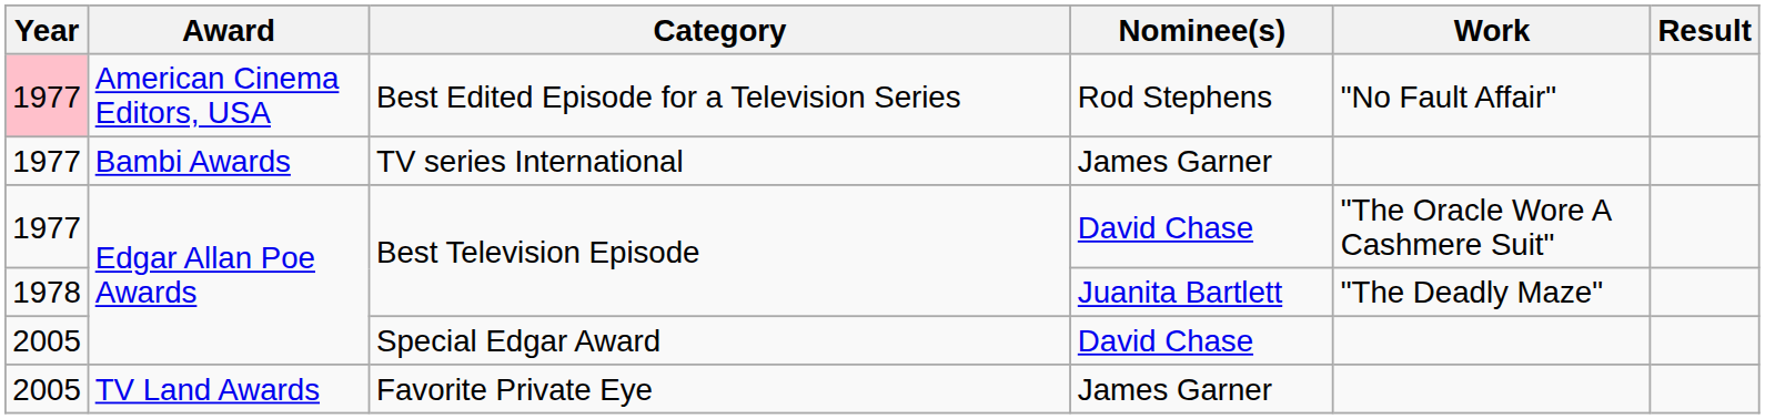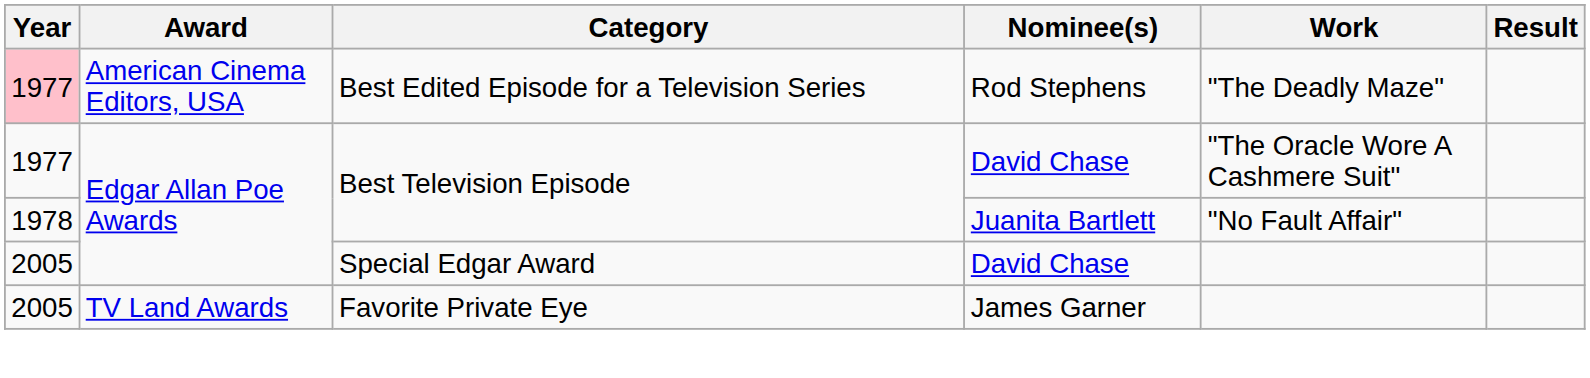 <table class="wikitable sortable" style="font-size: 95%">
 <tr>
 <th>Year</th>
 <th>Award</th>
 <th style="width:40%;">Category</th>
 <th style="width:15%;">Nominee(s)</th>
 <th>Work</th>
 <th>Result</th>
 </tr>
 <tr>
 <td style="background: pink;">1977</td>
 <td><a href='#'>American Cinema Editors, USA</a></td>
 <td>Best Edited Episode for a Television Series</td>
 <td>Rod Stephens</td>
-<td>"No Fault Affair"</td>
-<td></td>
-</tr>
-<tr>
-<td>1977</td>
-<td><a href='#'>Bambi Awards</a></td>
-<td>TV series International</td>
-<td>James Garner</td>
-<td></td>
+<td>"The Deadly Maze"</td>
 <td></td>
 </tr>
 <tr>
 <td>1977</td>
 <td rowspan=3><a href='#'>Edgar Allan Poe Awards</a></td>
 <td rowspan=2>Best Television Episode</td>
 <td><a href='#'>David Chase</a></td>
 <td>"The Oracle Wore A Cashmere Suit"</td>
 <td></td>
 </tr>
 <tr>
 <td>1978</td>
 <td><a href='#'>Juanita Bartlett</a></td>
-<td>"The Deadly Maze"</td>
+<td>"No Fault Affair"</td>
 <td></td>
 </tr>
 <tr>
 <td>2005</td>
 <td>Special Edgar Award</td>
 <td><a href='#'>David Chase</a></td>
 <td></td>
 <td></td>
 </tr>
 <tr>
 <td>2005</td>
 <td><a href='#'>TV Land Awards</a></td>
 <td>Favorite Private Eye</td>
 <td>James Garner</td>
 <td></td>
 <td></td>
 </tr>
 </table>
